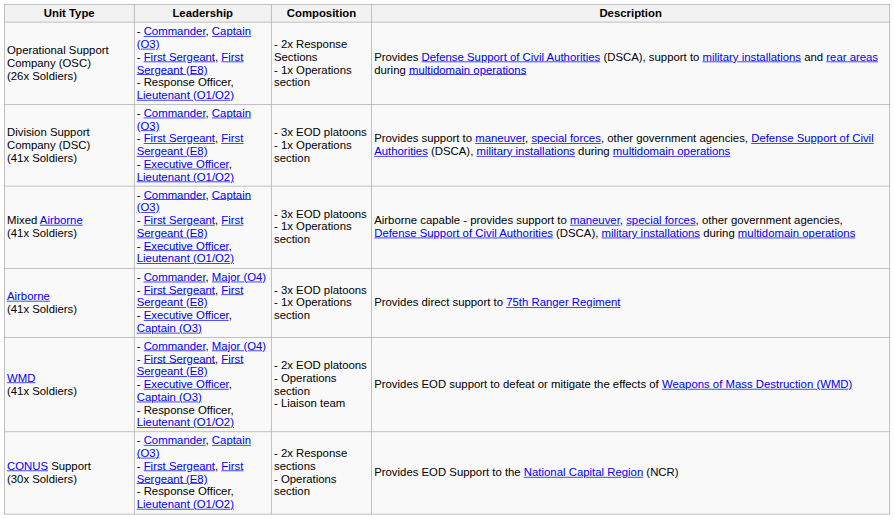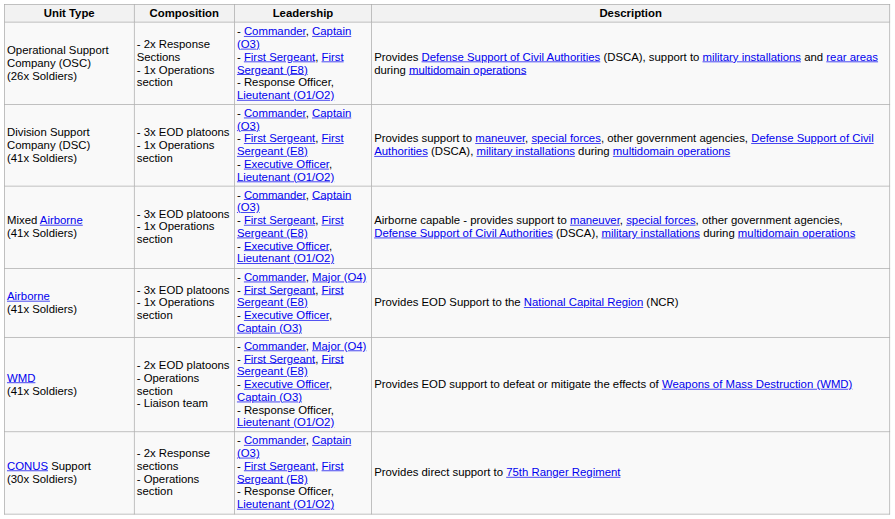 <table class="wikitable">
 <tr>
 <th>Unit Type</th>
+<th>Composition</th>
 <th>Leadership</th>
-<th>Composition</th>
 <th>Description</th>
 </tr>
 <tr>
 <td>Operational Support Company (OSC)<br>(26x Soldiers)</td>
+<td>- 2x Response Sections<br>- 1x Operations section</td>
 <td>- <a href='#'>Commander</a>, <a href='#'>Captain (O3)</a><br>- <a href='#'>First Sergeant</a>, <a href='#'>First Sergeant (E8)</a><br>- Response Officer, <a href='#'>Lieutenant (O1/O2)</a></td>
-<td>- 2x Response Sections<br>- 1x Operations section</td>
 <td>Provides <a href='#'>Defense Support of Civil Authorities</a> (DSCA), support to <a href='#'>military installations</a> and <a href='#'>rear areas</a> during <a href='#'>multidomain operations</a></td>
 </tr>
 <tr>
 <td>Division Support Company (DSC)<br>(41x Soldiers)</td>
+<td>- 3x EOD platoons<br>- 1x Operations section</td>
 <td>- <a href='#'>Commander</a>, <a href='#'>Captain (O3)</a><br>- <a href='#'>First Sergeant</a>, <a href='#'>First Sergeant (E8)</a><br>- <a href='#'>Executive Officer</a>, <a href='#'>Lieutenant (O1/O2)</a></td>
-<td>- 3x EOD platoons<br>- 1x Operations section</td>
 <td>Provides support to <a href='#'>maneuver</a>, <a href='#'>special forces</a>, other government agencies, <a href='#'>Defense Support of Civil Authorities</a> (DSCA), <a href='#'>military installations</a> during <a href='#'>multidomain operations</a></td>
 </tr>
 <tr>
 <td>Mixed <a href='#'>Airborne</a><br>(41x Soldiers)</td>
+<td>- 3x EOD platoons<br>- 1x Operations section</td>
 <td>- <a href='#'>Commander</a>, <a href='#'>Captain (O3)</a><br>- <a href='#'>First Sergeant</a>, <a href='#'>First Sergeant (E8)</a><br>- <a href='#'>Executive Officer</a>, <a href='#'>Lieutenant (O1/O2)</a></td>
-<td>- 3x EOD platoons<br>- 1x Operations section</td>
 <td>Airborne capable - provides support to <a href='#'>maneuver</a>, <a href='#'>special forces</a>, other government agencies, <a href='#'>Defense Support of Civil Authorities</a> (DSCA), <a href='#'>military installations</a> during <a href='#'>multidomain operations</a></td>
 </tr>
 <tr>
 <td><a href='#'>Airborne</a><br>(41x Soldiers)</td>
+<td>- 3x EOD platoons<br>- 1x Operations section</td>
 <td>- <a href='#'>Commander</a>, <a href='#'>Major (O4)</a><br>- <a href='#'>First Sergeant</a>, <a href='#'>First Sergeant (E8)</a><br>- <a href='#'>Executive Officer</a>, <a href='#'>Captain (O3)</a></td>
-<td>- 3x EOD platoons<br>- 1x Operations section</td>
-<td>Provides direct support to <a href='#'>75th Ranger Regiment</a></td>
+<td>Provides EOD Support to the <a href='#'>National Capital Region</a> (NCR)</td>
 </tr>
 <tr>
 <td><a href='#'>WMD</a><br>(41x Soldiers)</td>
+<td>- 2x EOD platoons<br>- Operations section<br>- Liaison team</td>
 <td>- <a href='#'>Commander</a>, <a href='#'>Major (O4)</a><br>- <a href='#'>First Sergeant</a>, <a href='#'>First Sergeant (E8)</a><br>- <a href='#'>Executive Officer</a>, <a href='#'>Captain (O3)</a><br>- Response Officer, <a href='#'>Lieutenant (O1/O2)</a></td>
-<td>- 2x EOD platoons<br>- Operations section<br>- Liaison team</td>
 <td>Provides EOD support to defeat or mitigate the effects of <a href='#'>Weapons of Mass Destruction (WMD)</a></td>
 </tr>
 <tr>
 <td><a href='#'>CONUS</a> Support<br>(30x Soldiers)</td>
+<td>- 2x Response sections<br>- Operations section</td>
 <td>- <a href='#'>Commander</a>, <a href='#'>Captain (O3)</a><br>- <a href='#'>First Sergeant</a>, <a href='#'>First Sergeant (E8)</a><br>- Response Officer, <a href='#'>Lieutenant (O1/O2)</a></td>
-<td>- 2x Response sections<br>- Operations section</td>
-<td>Provides EOD Support to the <a href='#'>National Capital Region</a> (NCR)</td>
+<td>Provides direct support to <a href='#'>75th Ranger Regiment</a></td>
 </tr>
 </table>
